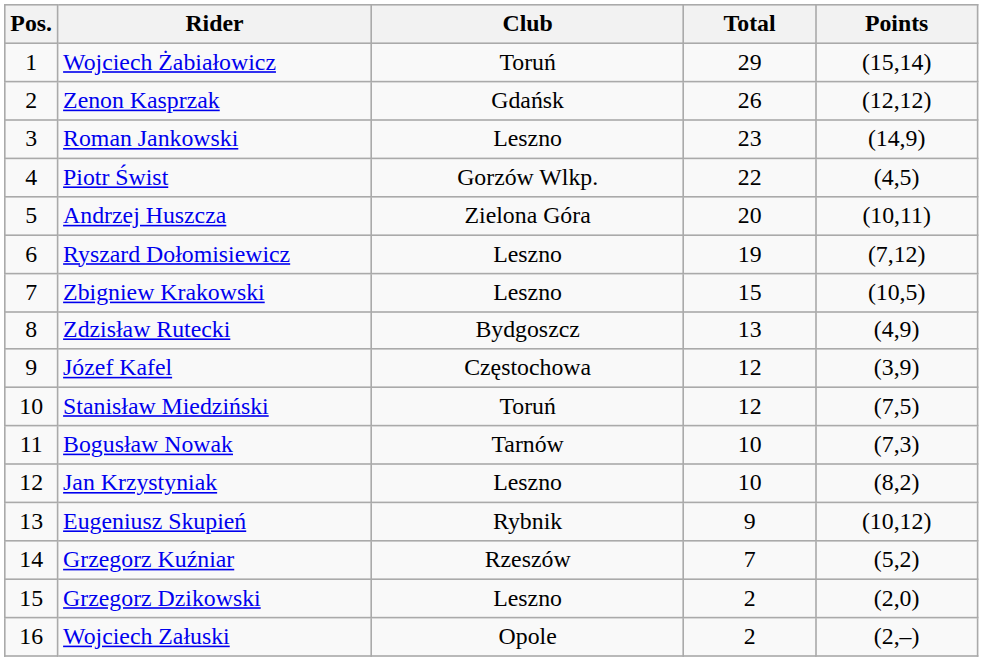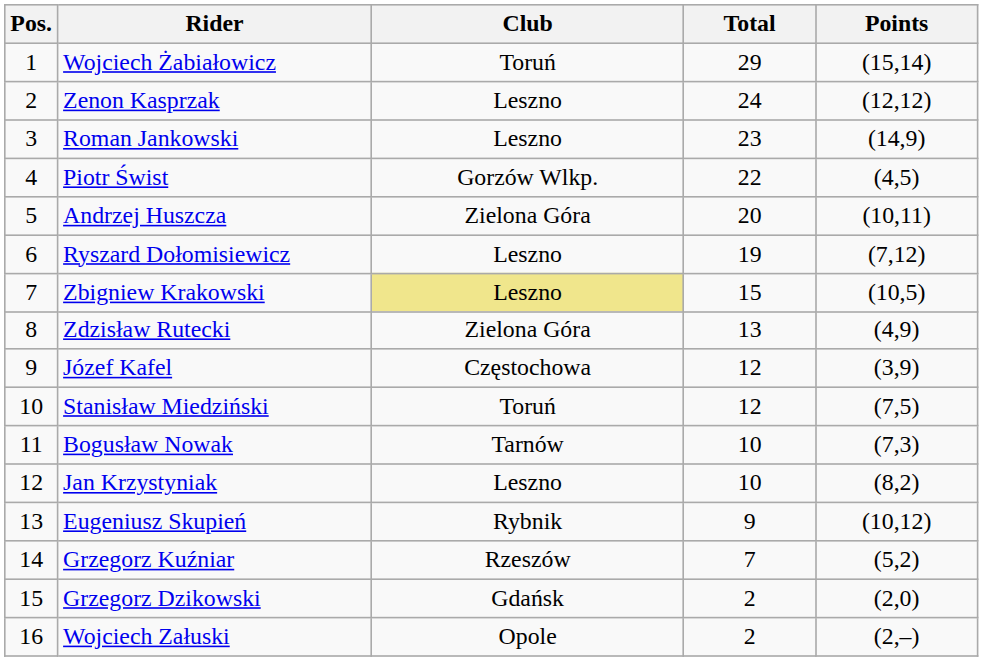 <table class=wikitable style="font-size:93%;">
 <tr>
 <th width=25px>Pos.</th>
 <th width=200px>Rider</th>
 <th width=200px>Club</th>
 <th width=80px>Total</th>
 <th width=100px>Points</th>
 </tr>
 <tr align=center>
 <td>1</td>
 <td align=left><a href='#'>Wojciech Żabiałowicz</a></td>
 <td>Toruń</td>
 <td>29</td>
 <td>(15,14)</td>
 </tr>
 <tr align=center>
 <td>2</td>
 <td align=left><a href='#'>Zenon Kasprzak</a></td>
-<td>Gdańsk</td>
-<td>26</td>
+<td>Leszno</td>
+<td>24</td>
 <td>(12,12)</td>
 </tr>
 <tr align=center>
 <td>3</td>
 <td align=left><a href='#'>Roman Jankowski</a></td>
 <td>Leszno</td>
 <td>23</td>
 <td>(14,9)</td>
 </tr>
 <tr align=center>
 <td>4</td>
 <td align=left><a href='#'>Piotr Świst</a></td>
 <td>Gorzów Wlkp.</td>
 <td>22</td>
 <td>(4,5)</td>
 </tr>
 <tr align=center>
 <td>5</td>
 <td align=left><a href='#'>Andrzej Huszcza</a></td>
 <td>Zielona Góra</td>
 <td>20</td>
 <td>(10,11)</td>
 </tr>
 <tr align=center>
 <td>6</td>
 <td align=left><a href='#'>Ryszard Dołomisiewicz</a></td>
 <td>Leszno</td>
 <td>19</td>
 <td>(7,12)</td>
 </tr>
 <tr align=center>
 <td>7</td>
 <td align=left><a href='#'>Zbigniew Krakowski</a></td>
-<td>Leszno</td>
+<td style="background: khaki;">Leszno</td>
 <td>15</td>
 <td>(10,5)</td>
 </tr>
 <tr align=center>
 <td>8</td>
 <td align=left><a href='#'>Zdzisław Rutecki</a></td>
-<td>Bydgoszcz</td>
+<td>Zielona Góra</td>
 <td>13</td>
 <td>(4,9)</td>
 </tr>
 <tr align=center>
 <td>9</td>
 <td align=left><a href='#'>Józef Kafel</a></td>
 <td>Częstochowa</td>
 <td>12</td>
 <td>(3,9)</td>
 </tr>
 <tr align=center>
 <td>10</td>
 <td align=left><a href='#'>Stanisław Miedziński</a></td>
 <td>Toruń</td>
 <td>12</td>
 <td>(7,5)</td>
 </tr>
 <tr align=center>
 <td>11</td>
 <td align=left><a href='#'>Bogusław Nowak</a></td>
 <td>Tarnów</td>
 <td>10</td>
 <td>(7,3)</td>
 </tr>
 <tr align=center>
 <td>12</td>
 <td align=left><a href='#'>Jan Krzystyniak</a></td>
 <td>Leszno</td>
 <td>10</td>
 <td>(8,2)</td>
 </tr>
 <tr align=center>
 <td>13</td>
 <td align=left><a href='#'>Eugeniusz Skupień</a></td>
 <td>Rybnik</td>
 <td>9</td>
 <td>(10,12)</td>
 </tr>
 <tr align=center>
 <td>14</td>
 <td align=left><a href='#'>Grzegorz Kuźniar</a></td>
 <td>Rzeszów</td>
 <td>7</td>
 <td>(5,2)</td>
 </tr>
 <tr align=center>
 <td>15</td>
 <td align=left><a href='#'>Grzegorz Dzikowski</a></td>
-<td>Leszno</td>
+<td>Gdańsk</td>
 <td>2</td>
 <td>(2,0)</td>
 </tr>
 <tr align=center>
 <td>16</td>
 <td align=left><a href='#'>Wojciech Załuski</a></td>
 <td>Opole</td>
 <td>2</td>
 <td>(2,–)</td>
 </tr>
 </table>
